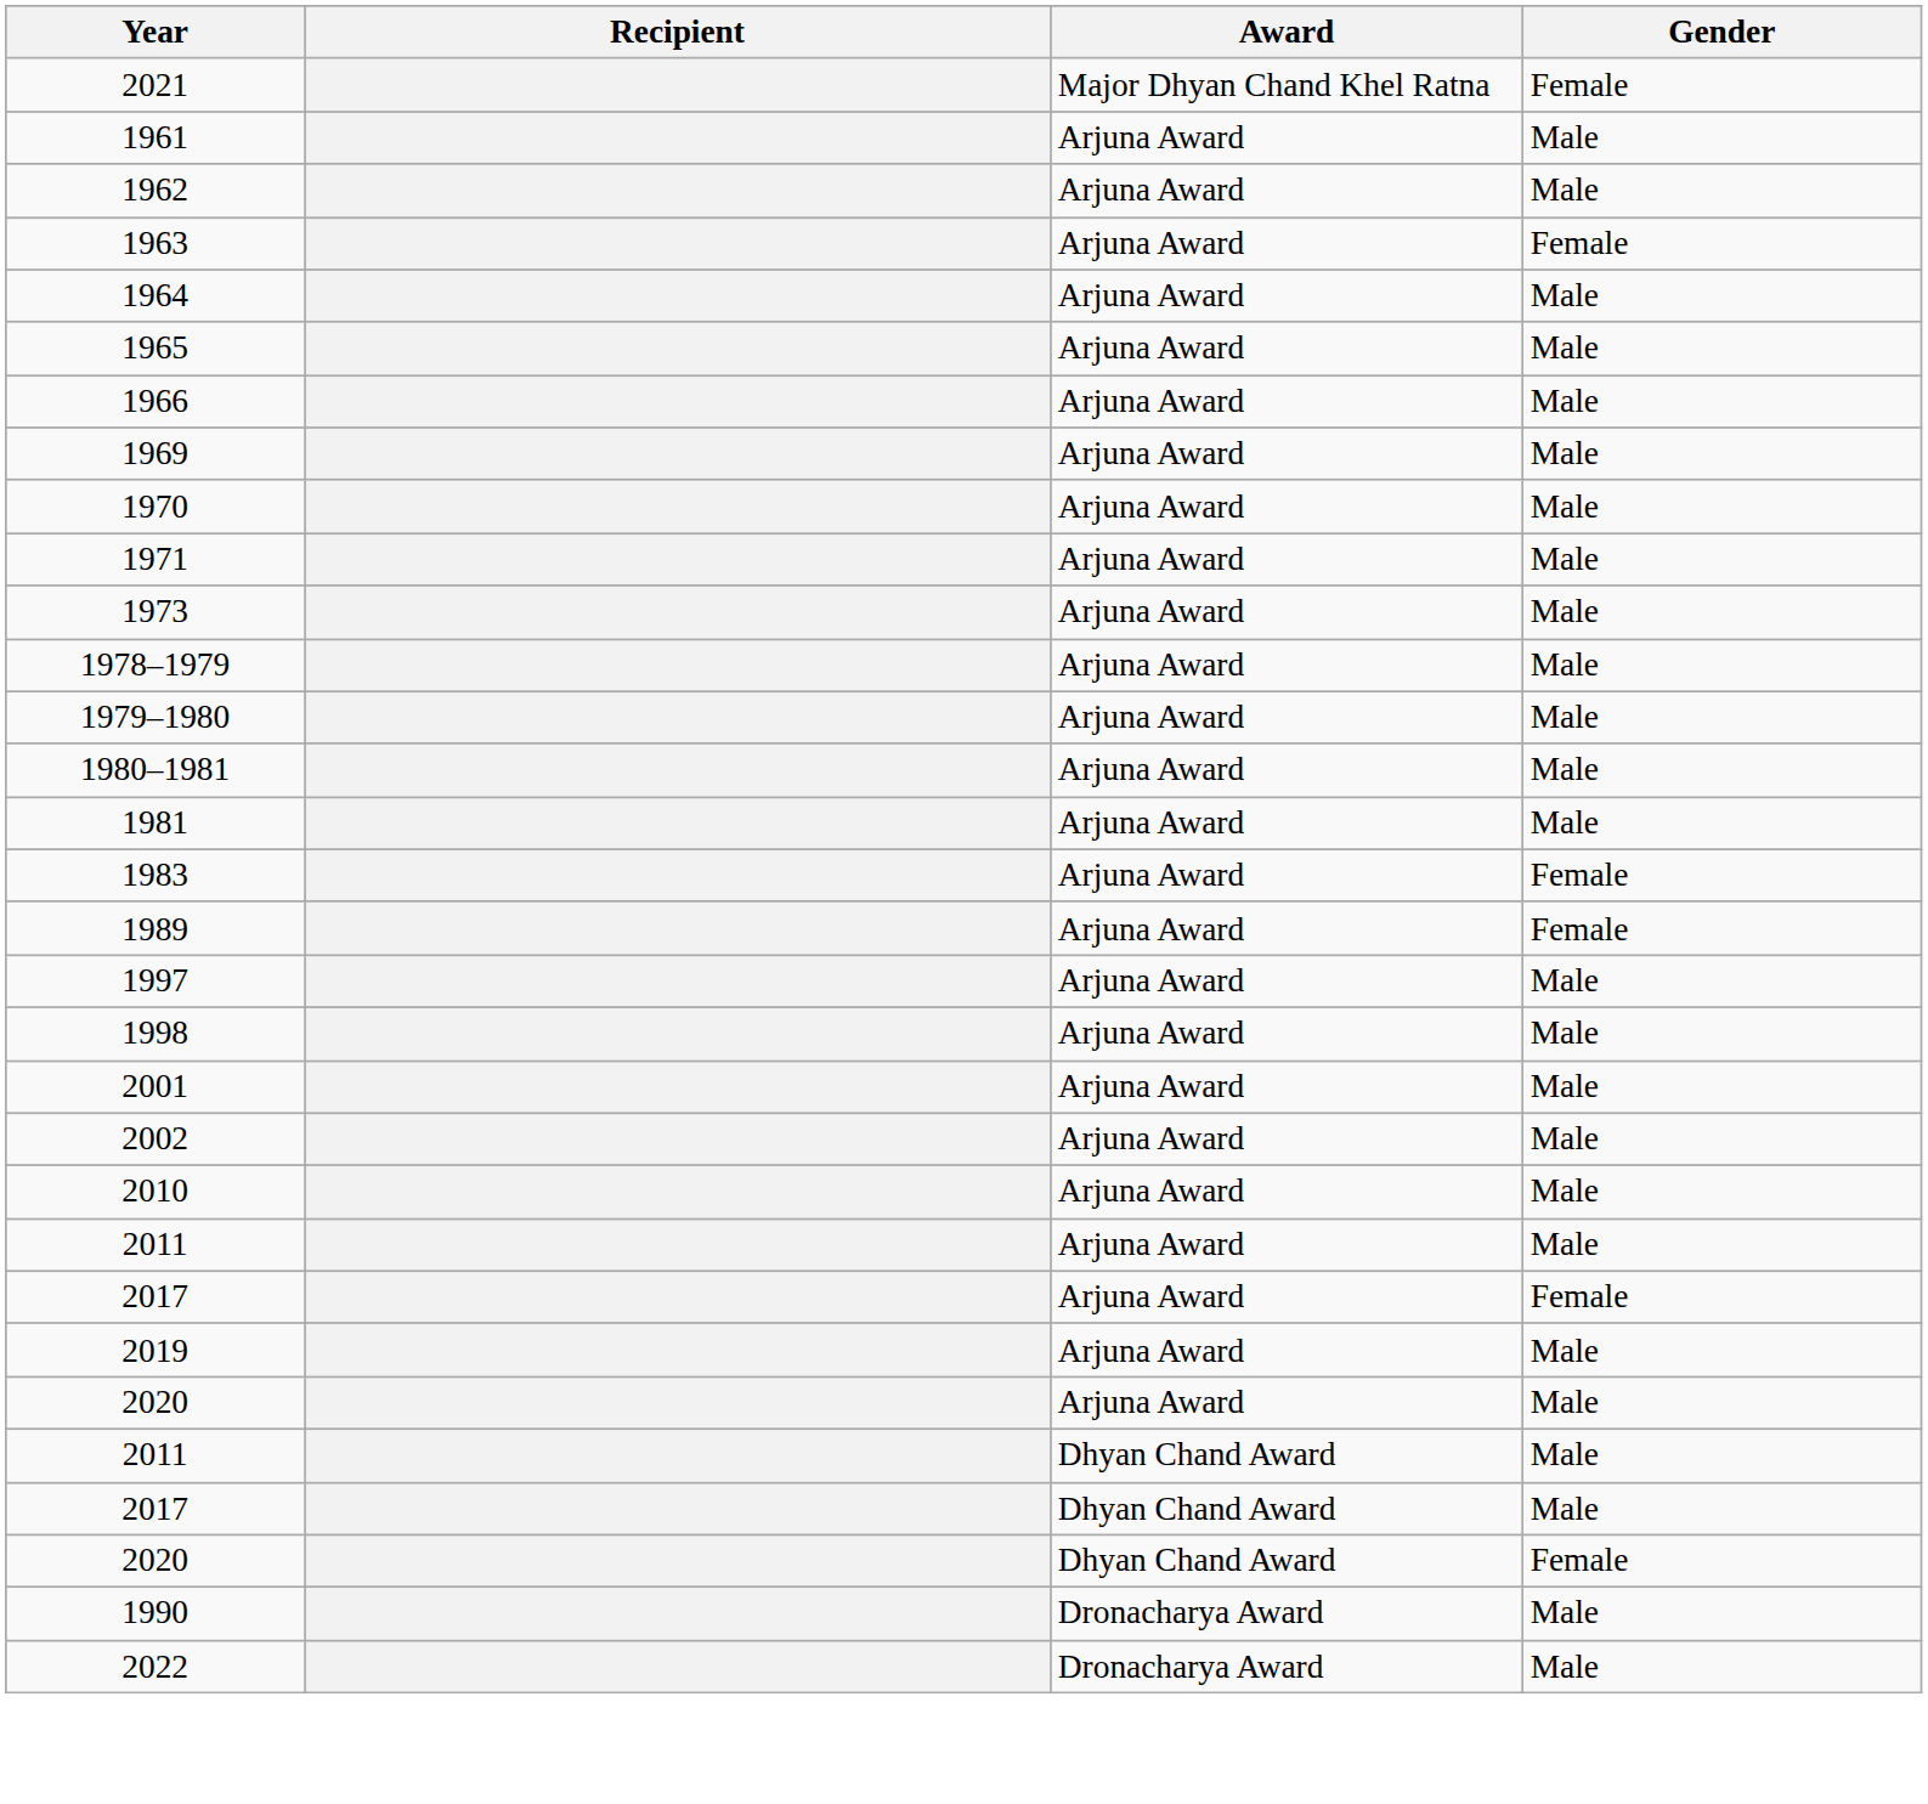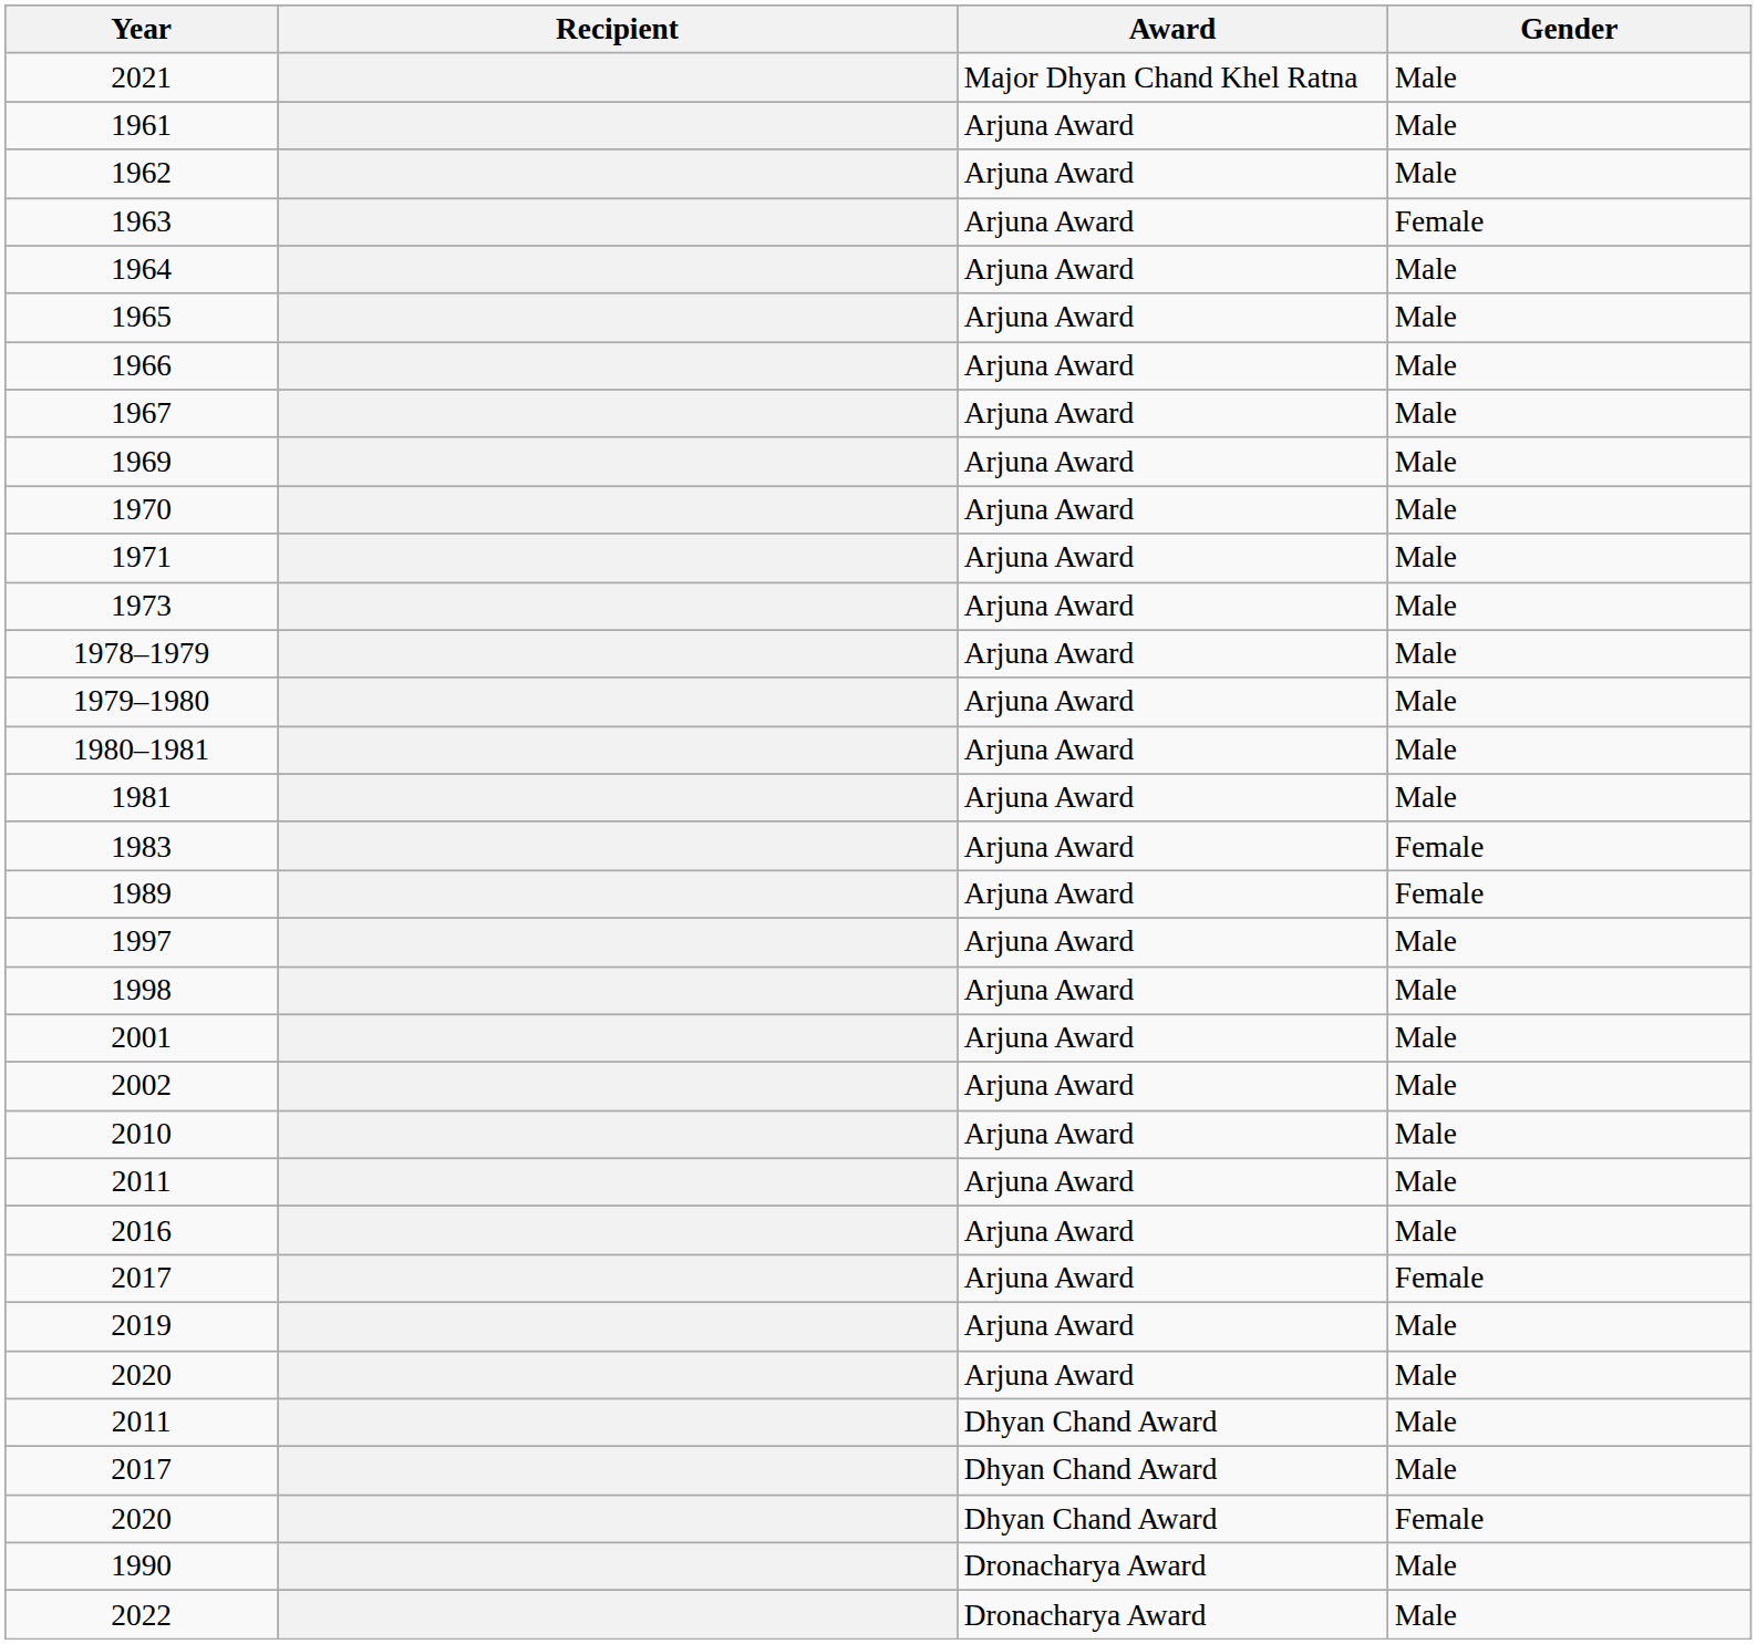 <table class="wikitable plainrowheaders sortable" style="width:73%">
 <tr>
 <th scope="col" style="width:12%">Year</th>
 <th scope="col" style="width:30%">Recipient</th>
 <th scope="col" style="width:19%">Award</th>
 <th scope="col" style="width:16%">Gender</th>
 </tr>
 <tr>
 <td style="text-align:center;">2021</td>
 <th scope="row"></th>
 <td>Major Dhyan Chand Khel Ratna</td>
-<td>Female</td>
+<td>Male</td>
 </tr>
 <tr>
 <td style="text-align:center;">1961</td>
 <th scope="row"></th>
 <td>Arjuna Award</td>
 <td>Male</td>
 </tr>
 <tr>
 <td style="text-align:center;">1962</td>
 <th scope="row"></th>
 <td>Arjuna Award</td>
 <td>Male</td>
 </tr>
 <tr>
 <td style="text-align:center;">1963</td>
 <th scope="row"></th>
 <td>Arjuna Award</td>
 <td>Female</td>
 </tr>
 <tr>
 <td style="text-align:center;">1964</td>
 <th scope="row"></th>
 <td>Arjuna Award</td>
 <td>Male</td>
 </tr>
 <tr>
 <td style="text-align:center;">1965</td>
 <th scope="row"></th>
 <td>Arjuna Award</td>
 <td>Male</td>
 </tr>
 <tr>
 <td style="text-align:center;">1966</td>
+<th scope="row"></th>
+<td>Arjuna Award</td>
+<td>Male</td>
+</tr>
+<tr>
+<td style="text-align:center;">1967</td>
 <th scope="row"></th>
 <td>Arjuna Award</td>
 <td>Male</td>
 </tr>
 <tr>
 <td style="text-align:center;">1969</td>
 <th scope="row"></th>
 <td>Arjuna Award</td>
 <td>Male</td>
 </tr>
 <tr>
 <td style="text-align:center;">1970</td>
 <th scope="row"></th>
 <td>Arjuna Award</td>
 <td>Male</td>
 </tr>
 <tr>
 <td style="text-align:center;">1971</td>
 <th scope="row"></th>
 <td>Arjuna Award</td>
 <td>Male</td>
 </tr>
 <tr>
 <td style="text-align:center;">1973</td>
 <th scope="row"></th>
 <td>Arjuna Award</td>
 <td>Male</td>
 </tr>
 <tr>
 <td style="text-align:center;">1978–1979</td>
 <th scope="row"></th>
 <td>Arjuna Award</td>
 <td>Male</td>
 </tr>
 <tr>
 <td style="text-align:center;">1979–1980</td>
 <th scope="row"></th>
 <td>Arjuna Award</td>
 <td>Male</td>
 </tr>
 <tr>
 <td style="text-align:center;">1980–1981</td>
 <th scope="row"></th>
 <td>Arjuna Award</td>
 <td>Male</td>
 </tr>
 <tr>
 <td style="text-align:center;">1981</td>
 <th scope="row"></th>
 <td>Arjuna Award</td>
 <td>Male</td>
 </tr>
 <tr>
 <td style="text-align:center;">1983</td>
 <th scope="row"></th>
 <td>Arjuna Award</td>
 <td>Female</td>
 </tr>
 <tr>
 <td style="text-align:center;">1989</td>
 <th scope="row"></th>
 <td>Arjuna Award</td>
 <td>Female</td>
 </tr>
 <tr>
 <td style="text-align:center;">1997</td>
 <th scope="row"></th>
 <td>Arjuna Award</td>
 <td>Male</td>
 </tr>
 <tr>
 <td style="text-align:center;">1998</td>
 <th scope="row"></th>
 <td>Arjuna Award</td>
 <td>Male</td>
 </tr>
 <tr>
 <td style="text-align:center;">2001</td>
 <th scope="row"></th>
 <td>Arjuna Award</td>
 <td>Male</td>
 </tr>
 <tr>
 <td style="text-align:center;">2002</td>
 <th scope="row"></th>
 <td>Arjuna Award</td>
 <td>Male</td>
 </tr>
 <tr>
 <td style="text-align:center;">2010</td>
 <th scope="row"></th>
 <td>Arjuna Award</td>
 <td>Male</td>
 </tr>
 <tr>
 <td style="text-align:center;">2011</td>
 <th scope="row"></th>
 <td>Arjuna Award</td>
 <td>Male</td>
 </tr>
 <tr>
+<td style="text-align:center;">2016</td>
+<th scope="row"></th>
+<td>Arjuna Award</td>
+<td>Male</td>
+</tr>
+<tr>
 <td style="text-align:center;">2017</td>
 <th scope="row"></th>
 <td>Arjuna Award</td>
 <td>Female</td>
 </tr>
 <tr>
 <td style="text-align:center;">2019</td>
 <th scope="row"></th>
 <td>Arjuna Award</td>
 <td>Male</td>
 </tr>
 <tr>
 <td style="text-align:center;">2020</td>
 <th scope="row"></th>
 <td>Arjuna Award</td>
 <td>Male</td>
 </tr>
 <tr>
 <td style="text-align:center;">2011</td>
 <th scope="row"></th>
 <td>Dhyan Chand Award</td>
 <td>Male</td>
 </tr>
 <tr>
 <td style="text-align:center;">2017</td>
 <th scope="row"></th>
 <td>Dhyan Chand Award</td>
 <td>Male</td>
 </tr>
 <tr>
 <td style="text-align:center;">2020</td>
 <th scope="row"></th>
 <td>Dhyan Chand Award</td>
 <td>Female</td>
 </tr>
 <tr>
 <td style="text-align:center;">1990</td>
 <th scope="row"></th>
 <td>Dronacharya Award</td>
 <td>Male</td>
 </tr>
 <tr>
 <td style="text-align:center;">2022</td>
 <th scope="row"></th>
 <td>Dronacharya Award</td>
 <td>Male</td>
 </tr>
 </table>
